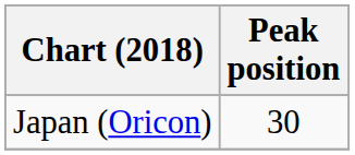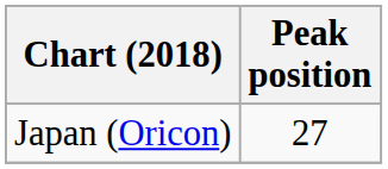 <table class="wikitable sortable plainrowheaders">
 <tr>
 <th scope="col">Chart (2018)</th>
 <th scope="col">Peak<br>position</th>
 </tr>
 <tr>
 <td>Japan (<a href='#'>Oricon</a>)</td>
-<td style="text-align:center;">30</td>
+<td style="text-align:center;">27</td>
 </tr>
 <tr>
 </tr>
 </table>
